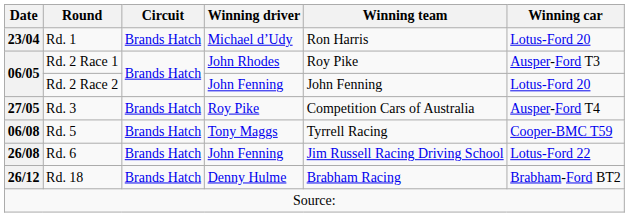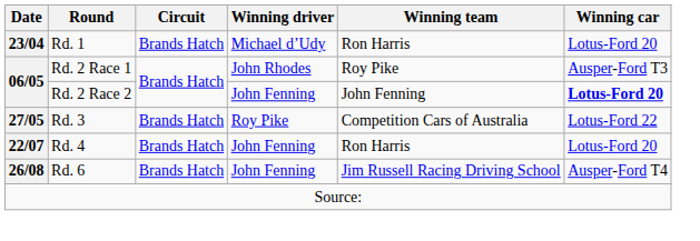 <table class="wikitable" style="font-size: 90%;">
 <tr>
 <th>Date</th>
 <th>Round</th>
 <th>Circuit</th>
 <th>Winning driver</th>
 <th>Winning team</th>
 <th>Winning car</th>
 </tr>
 <tr>
 <th>23/04</th>
 <td>Rd. 1</td>
 <td> <a href='#'>Brands Hatch</a></td>
 <td> <a href='#'>Michael d’Udy</a></td>
 <td>Ron Harris</td>
 <td><a href='#'>Lotus-Ford 20</a></td>
 </tr>
 <tr>
 <th rowspan="2" style="text-align:left;">06/05</th>
 <td>Rd. 2 Race 1</td>
 <td rowspan="2" style="text-align:left;"> <a href='#'>Brands Hatch</a></td>
 <td> <a href='#'>John Rhodes</a></td>
 <td>Roy Pike</td>
 <td><a href='#'>Ausper</a>-<a href='#'>Ford</a> T3</td>
 </tr>
 <tr>
 <td>Rd. 2 Race 2</td>
 <td> <a href='#'>John Fenning</a></td>
 <td>John Fenning</td>
-<td><a href='#'>Lotus-Ford 20</a></td>
+<td><strong><a href='#'>Lotus-Ford 20</a></strong></td>
 </tr>
 <tr>
 <th>27/05</th>
 <td>Rd. 3</td>
 <td> <a href='#'>Brands Hatch</a></td>
 <td> <a href='#'>Roy Pike</a></td>
 <td>Competition Cars of Australia</td>
-<td><a href='#'>Ausper</a>-<a href='#'>Ford</a> T4</td>
+<td><a href='#'>Lotus-Ford 22</a></td>
 </tr>
 <tr>
-<th>06/08</th>
-<td>Rd. 5</td>
+<th>22/07</th>
+<td>Rd. 4</td>
 <td> <a href='#'>Brands Hatch</a></td>
-<td> <a href='#'>Tony Maggs</a></td>
-<td>Tyrrell Racing</td>
-<td><a href='#'>Cooper-BMC T59</a></td>
+<td> <a href='#'>John Fenning</a></td>
+<td>Ron Harris</td>
+<td><a href='#'>Lotus-Ford 20</a></td>
 </tr>
 <tr>
 <th>26/08</th>
 <td>Rd. 6</td>
 <td> <a href='#'>Brands Hatch</a></td>
 <td> <a href='#'>John Fenning</a></td>
 <td><a href='#'>Jim Russell Racing Driving School</a></td>
-<td><a href='#'>Lotus-Ford 22</a></td>
-</tr>
-<tr>
-<th>26/12</th>
-<td>Rd. 18</td>
-<td> <a href='#'>Brands Hatch</a></td>
-<td> <a href='#'>Denny Hulme</a></td>
-<td><a href='#'>Brabham Racing</a></td>
-<td><a href='#'>Brabham</a>-<a href='#'>Ford</a> BT2</td>
+<td><a href='#'>Ausper</a>-<a href='#'>Ford</a> T4</td>
 </tr>
 <tr>
 <td colspan="6" style="text-align:center;">Source:</td>
 </tr>
 </table>
